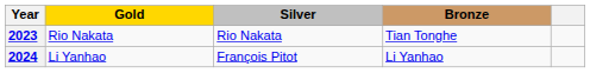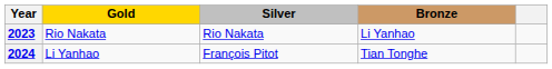 <table class="wikitable unsortable" style="text-align:left; width:80%">
 <tr>
 <th scope="col" style="text-align:center; width:5%">Year</th>
 <th scope="col" style="text-align:center; width:25%; background:gold">Gold</th>
 <th scope="col" style="text-align:center; width:25%; background:silver">Silver</th>
 <th scope="col" style="text-align:center; width:25%; background:#c96">Bronze</th>
 <th scope="col" style="text-align:center; width:5%"></th>
 </tr>
 <tr>
 <th scope="row" style="text-align:left"><a href='#'>2023</a></th>
 <td> <a href='#'>Rio Nakata</a></td>
 <td> <a href='#'>Rio Nakata</a></td>
-<td> <a href='#'>Tian Tonghe</a></td>
+<td> <a href='#'>Li Yanhao</a></td>
 <td></td>
 </tr>
 <tr>
 <th scope="row" style="text-align:left"><a href='#'>2024</a></th>
 <td> <a href='#'>Li Yanhao</a></td>
 <td> <a href='#'>François Pitot</a></td>
-<td> <a href='#'>Li Yanhao</a></td>
+<td> <a href='#'>Tian Tonghe</a></td>
 <td></td>
 </tr>
 </table>
